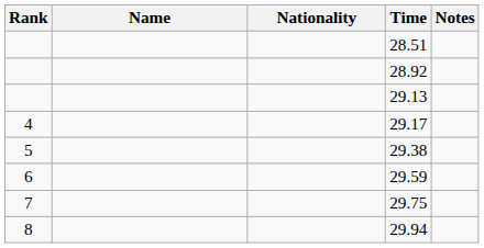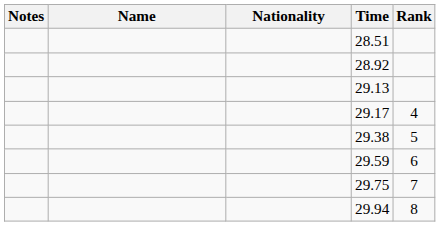 <table class="wikitable sortable" style="text-align:center">
 <tr>
-<th>Rank</th>
+<th>Notes</th>
 <th style="width:180px">Name</th>
 <th style="width:125px">Nationality</th>
 <th>Time</th>
-<th>Notes</th>
+<th>Rank</th>
 </tr>
 <tr>
 <td></td>
 <td style="text-align:left;"></td>
 <td style="text-align:left;"></td>
 <td>28.51</td>
 <td></td>
 </tr>
 <tr>
 <td></td>
 <td style="text-align:left;"></td>
 <td style="text-align:left;"></td>
 <td>28.92</td>
 <td></td>
 </tr>
 <tr>
 <td></td>
 <td style="text-align:left;"></td>
 <td style="text-align:left;"></td>
 <td>29.13</td>
 <td></td>
 </tr>
 <tr>
-<td>4</td>
+<td></td>
 <td style="text-align:left;"></td>
 <td style="text-align:left;"></td>
 <td>29.17</td>
-<td></td>
+<td>4</td>
 </tr>
 <tr>
-<td>5</td>
+<td></td>
 <td style="text-align:left;"></td>
 <td style="text-align:left;"></td>
 <td>29.38</td>
-<td></td>
+<td>5</td>
 </tr>
 <tr>
-<td>6</td>
+<td></td>
 <td style="text-align:left;"></td>
 <td style="text-align:left;"></td>
 <td>29.59</td>
-<td></td>
+<td>6</td>
 </tr>
 <tr>
-<td>7</td>
+<td></td>
 <td style="text-align:left;"></td>
 <td style="text-align:left;"></td>
 <td>29.75</td>
-<td></td>
+<td>7</td>
 </tr>
 <tr>
-<td>8</td>
+<td></td>
 <td style="text-align:left;"></td>
 <td style="text-align:left;"></td>
 <td>29.94</td>
-<td></td>
+<td>8</td>
 </tr>
 </table>
